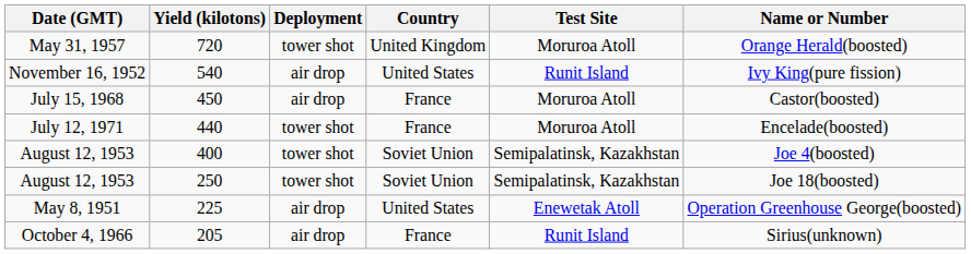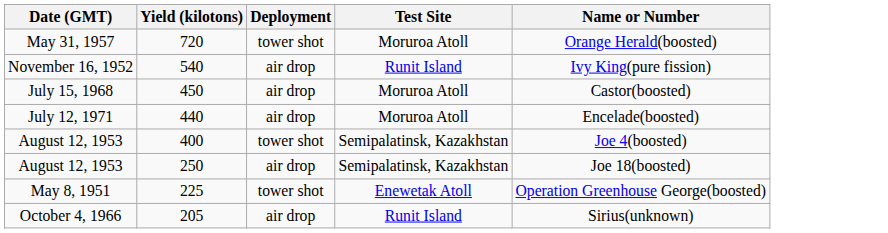 <table class="wikitable sortable"  style="text-align:center;">
 <tr>
 <th>Date (GMT)</th>
 <th>Yield (kilotons)</th>
 <th>Deployment</th>
-<th>Country</th>
 <th>Test Site</th>
 <th>Name or Number</th>
 </tr>
 <tr>
 <td>May 31, 1957</td>
 <td>720</td>
 <td>tower shot</td>
-<td>United Kingdom</td>
 <td>Moruroa Atoll</td>
 <td><a href='#'>Orange Herald</a>(boosted)</td>
 </tr>
 <tr>
 <td>November 16, 1952</td>
 <td>540</td>
 <td>air drop</td>
-<td>United States</td>
 <td><a href='#'>Runit Island</a></td>
 <td><a href='#'>Ivy King</a>(pure fission)</td>
 </tr>
 <tr>
 <td>July 15, 1968</td>
 <td>450</td>
 <td>air drop</td>
-<td>France</td>
 <td>Moruroa Atoll</td>
 <td>Castor(boosted)</td>
 </tr>
 <tr>
 <td>July 12, 1971</td>
 <td>440</td>
-<td>tower shot</td>
-<td>France</td>
+<td>air drop</td>
 <td>Moruroa Atoll</td>
 <td>Encelade(boosted)</td>
 </tr>
 <tr>
 <td>August 12, 1953</td>
 <td>400</td>
 <td>tower shot</td>
-<td>Soviet Union</td>
 <td>Semipalatinsk, Kazakhstan</td>
 <td><a href='#'>Joe 4</a>(boosted)</td>
 </tr>
 <tr>
 <td>August 12, 1953</td>
 <td>250</td>
-<td>tower shot</td>
-<td>Soviet Union</td>
+<td>air drop</td>
 <td>Semipalatinsk, Kazakhstan</td>
 <td>Joe 18(boosted)</td>
 </tr>
 <tr>
 <td>May 8, 1951</td>
 <td>225</td>
-<td>air drop</td>
-<td>United States</td>
+<td>tower shot</td>
 <td><a href='#'>Enewetak Atoll</a></td>
 <td><a href='#'>Operation Greenhouse</a> George(boosted)</td>
 </tr>
 <tr>
 <td>October 4, 1966</td>
 <td>205</td>
 <td>air drop</td>
-<td>France</td>
 <td><a href='#'>Runit Island</a></td>
 <td>Sirius(unknown)</td>
 </tr>
 </table>
